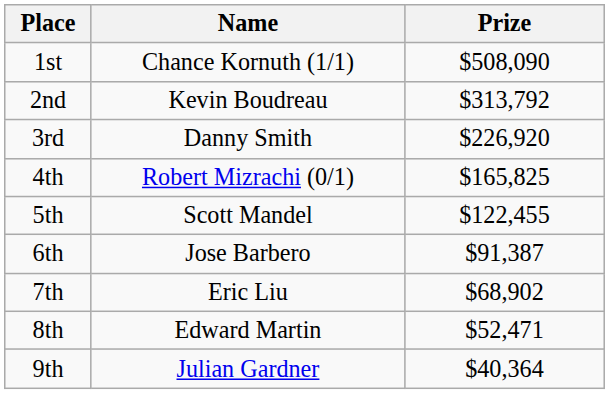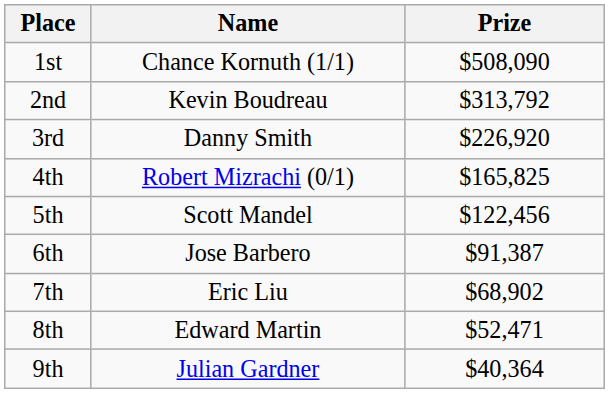 <table class="wikitable">
 <tr>
 <th width="50">Place</th>
 <th width="200">Name</th>
 <th width="125">Prize</th>
 </tr>
 <tr>
 <td align = "center">1st</td>
 <td align = "center">Chance Kornuth (1/1)</td>
 <td align = "center">$508,090</td>
 </tr>
 <tr>
 <td align = "center">2nd</td>
 <td align = "center">Kevin Boudreau</td>
 <td align = "center">$313,792</td>
 </tr>
 <tr>
 <td align = "center">3rd</td>
 <td align = "center">Danny Smith</td>
 <td align = "center">$226,920</td>
 </tr>
 <tr>
 <td align = "center">4th</td>
 <td align = "center"><a href='#'>Robert Mizrachi</a> (0/1)</td>
 <td align = "center">$165,825</td>
 </tr>
 <tr>
 <td align = "center">5th</td>
 <td align = "center">Scott Mandel</td>
-<td align = "center">$122,455</td>
+<td align = "center">$122,456</td>
 </tr>
 <tr>
 <td align = "center">6th</td>
 <td align = "center">Jose Barbero</td>
 <td align = "center">$91,387</td>
 </tr>
 <tr>
 <td align = "center">7th</td>
 <td align = "center">Eric Liu</td>
 <td align = "center">$68,902</td>
 </tr>
 <tr>
 <td align = "center">8th</td>
 <td align = "center">Edward Martin</td>
 <td align = "center">$52,471</td>
 </tr>
 <tr>
 <td align = "center">9th</td>
 <td align = "center"><a href='#'>Julian Gardner</a></td>
 <td align = "center">$40,364</td>
 </tr>
 </table>
